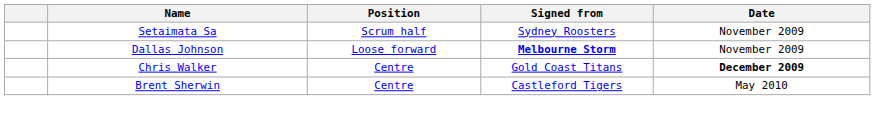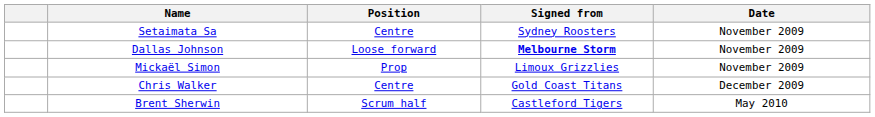 <table class="wikitable sortable"  style="width:100%; font-size:85%;">
 <tr style="background:#efefef;">
 <th width=5%></th>
 <th width=30%>Name</th>
 <th !width=30%>Position</th>
 <th width=20%>Signed from</th>
 <th width=25%>Date</th>
 </tr>
 <tr style="background:#fff;">
 <td align=center></td>
 <td align=center><a href='#'>Setaimata Sa</a></td>
-<td align=center><a href='#'>Scrum half</a></td>
+<td align=center><a href='#'>Centre</a></td>
 <td align=center><a href='#'>Sydney Roosters</a></td>
 <td align=center>November 2009</td>
 </tr>
 <tr style="background:#fff;">
 <td align=center></td>
 <td align=center><a href='#'>Dallas Johnson</a></td>
 <td align=center><a href='#'>Loose forward</a></td>
 <td align=center><strong><a href='#'>Melbourne Storm</a></strong></td>
 <td align=center>November 2009</td>
 </tr>
 <tr style="background:#fff;">
 <td align=center></td>
+<td align=center><a href='#'>Mickaël Simon</a></td>
+<td align=center><a href='#'>Prop</a></td>
+<td align=center><a href='#'>Limoux Grizzlies</a></td>
+<td align=center>November 2009</td>
+</tr>
+<tr style="background:#fff;">
+<td align=center></td>
 <td align=center><a href='#'>Chris Walker</a></td>
 <td align=center><a href='#'>Centre</a></td>
 <td align=center><a href='#'>Gold Coast Titans</a></td>
-<td align=center><strong>December 2009</strong></td>
+<td align=center>December 2009</td>
 </tr>
 <tr style="background:#fff;">
 <td align=center></td>
 <td align=center><a href='#'>Brent Sherwin</a></td>
-<td align=center><a href='#'>Centre</a></td>
+<td align=center><a href='#'>Scrum half</a></td>
 <td align=center><a href='#'>Castleford Tigers</a></td>
 <td align=center>May 2010</td>
 </tr>
 </table>
